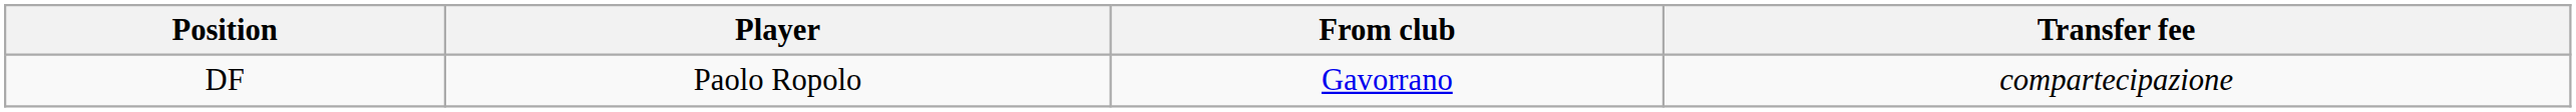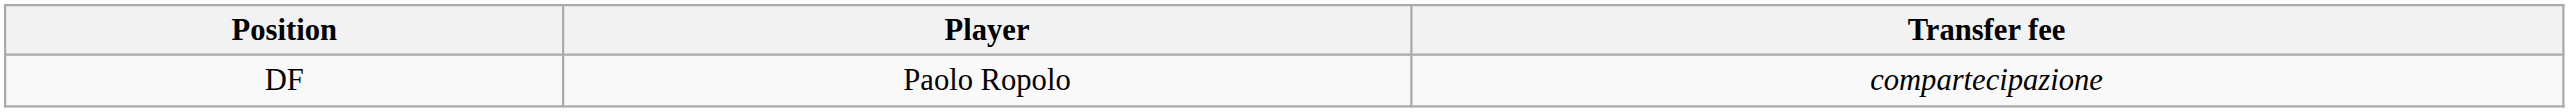 <table class="wikitable sortable" style="width:90%; text-align:center; font-size:85%; text-align:centre;">
 <tr>
 <th><strong>Position</strong></th>
 <th><strong>Player</strong></th>
-<th><strong>From club</strong></th>
 <th><strong>Transfer fee</strong></th>
 </tr>
 <tr>
 <td>DF</td>
 <td>Paolo Ropolo</td>
-<td><a href='#'>Gavorrano</a></td>
 <td><em>compartecipazione</em></td>
 </tr>
 </table>
